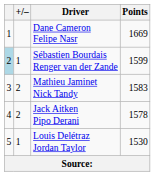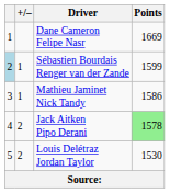 <table class="wikitable" style="font-size: 95%;">
 <tr>
 <th scope="col"></th>
 <th scope="col">+/–</th>
 <th scope="col">Driver</th>
 <th scope="col">Points</th>
 </tr>
 <tr>
 <td align=center>1</td>
 <td align=left></td>
 <td> <a href='#'>Dane Cameron</a><br> <a href='#'>Felipe Nasr</a></td>
 <td align=right>1669</td>
 </tr>
 <tr>
 <td align=center style="background: lightblue;">2</td>
 <td align=left> 1</td>
 <td> <a href='#'>Sébastien Bourdais</a><br> <a href='#'>Renger van der Zande</a></td>
 <td align=right>1599</td>
 </tr>
 <tr>
 <td align=center>3</td>
-<td align=left> 2</td>
+<td align=left> 1</td>
 <td> <a href='#'>Mathieu Jaminet</a><br> <a href='#'>Nick Tandy</a></td>
-<td align=right>1583</td>
+<td align=right>1586</td>
 </tr>
 <tr>
 <td align=center>4</td>
 <td align=left> 2</td>
 <td> <a href='#'>Jack Aitken</a><br> <a href='#'>Pipo Derani</a></td>
-<td align=right>1578</td>
+<td align=right style="background: lightgreen;">1578</td>
 </tr>
 <tr>
 <td align=center>5</td>
-<td align=left> 1</td>
+<td align=left> 2</td>
 <td> <a href='#'>Louis Delétraz</a><br> <a href='#'>Jordan Taylor</a></td>
 <td align=right>1530</td>
 </tr>
 <tr>
 <th colspan=5>Source:</th>
 </tr>
 </table>
